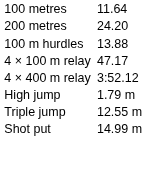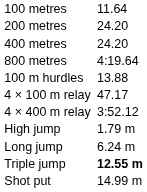 <table>
 <tr>
 <td>100 metres</td>
 <td></td>
 <td>11.64</td>
 <td></td>
 <td></td>
 <td></td>
 <td></td>
 </tr>
 <tr>
 <td>200 metres</td>
 <td></td>
 <td>24.20</td>
+<td></td>
+<td></td>
+<td></td>
+<td></td>
+</tr>
+<tr>
+<td>400 metres</td>
+<td></td>
+<td>24.20</td>
+<td></td>
+<td></td>
+<td></td>
+<td></td>
+</tr>
+<tr>
+<td>800 metres</td>
+<td></td>
+<td>4:19.64</td>
 <td></td>
 <td></td>
 <td></td>
 <td></td>
 </tr>
 <tr>
 <td>100 m hurdles</td>
 <td></td>
 <td>13.88</td>
 <td></td>
 <td></td>
 <td></td>
 <td></td>
 </tr>
 <tr>
 <td>4 × 100 m relay</td>
 <td></td>
 <td>47.17</td>
 <td></td>
 <td></td>
 <td></td>
 <td></td>
 </tr>
 <tr>
 <td>4 × 400 m relay</td>
 <td></td>
 <td>3:52.12</td>
 <td></td>
 <td></td>
 <td></td>
 <td></td>
 </tr>
 <tr>
 <td>High jump</td>
 <td></td>
 <td>1.79 m</td>
 <td></td>
 <td></td>
 <td></td>
 <td></td>
 </tr>
 <tr>
+<td>Long jump</td>
+<td></td>
+<td>6.24 m</td>
+<td></td>
+<td></td>
+<td></td>
+<td></td>
+</tr>
+<tr>
 <td>Triple jump</td>
 <td></td>
-<td>12.55 m</td>
+<td><strong>12.55 m</strong></td>
 <td></td>
 <td></td>
 <td></td>
 <td></td>
 </tr>
 <tr>
 <td>Shot put</td>
 <td></td>
 <td>14.99 m</td>
 <td></td>
 <td></td>
 <td></td>
 <td></td>
 </tr>
 <tr>
 </tr>
 </table>
